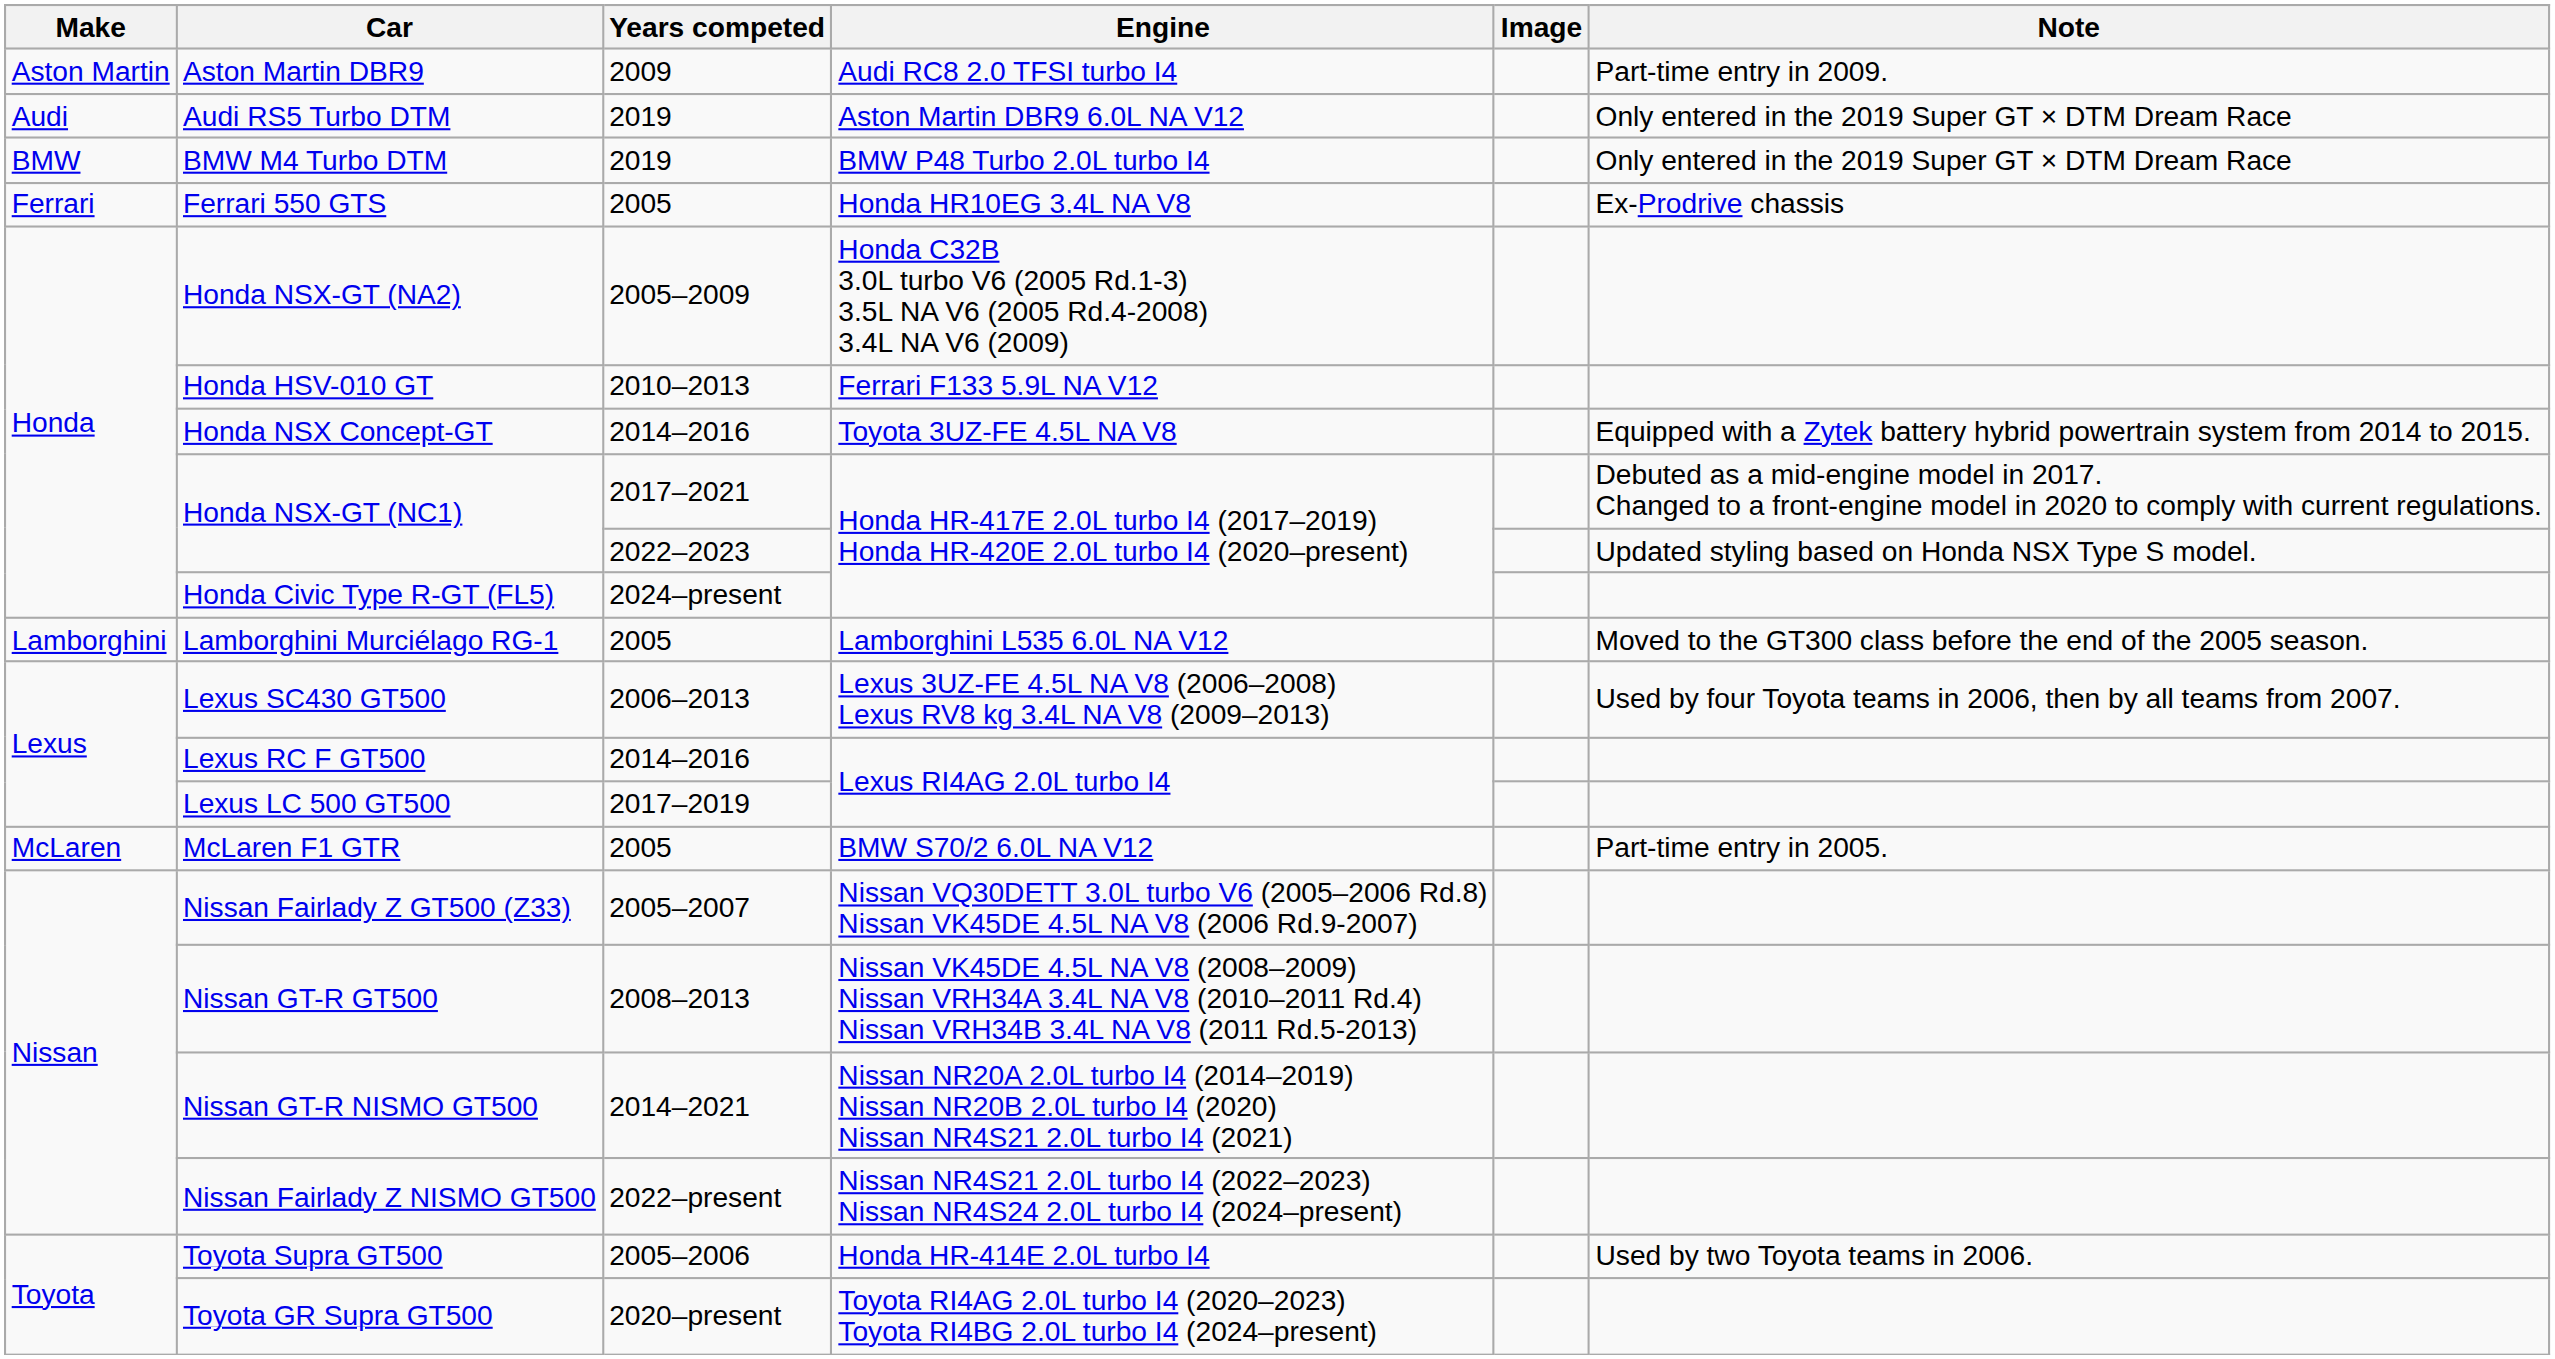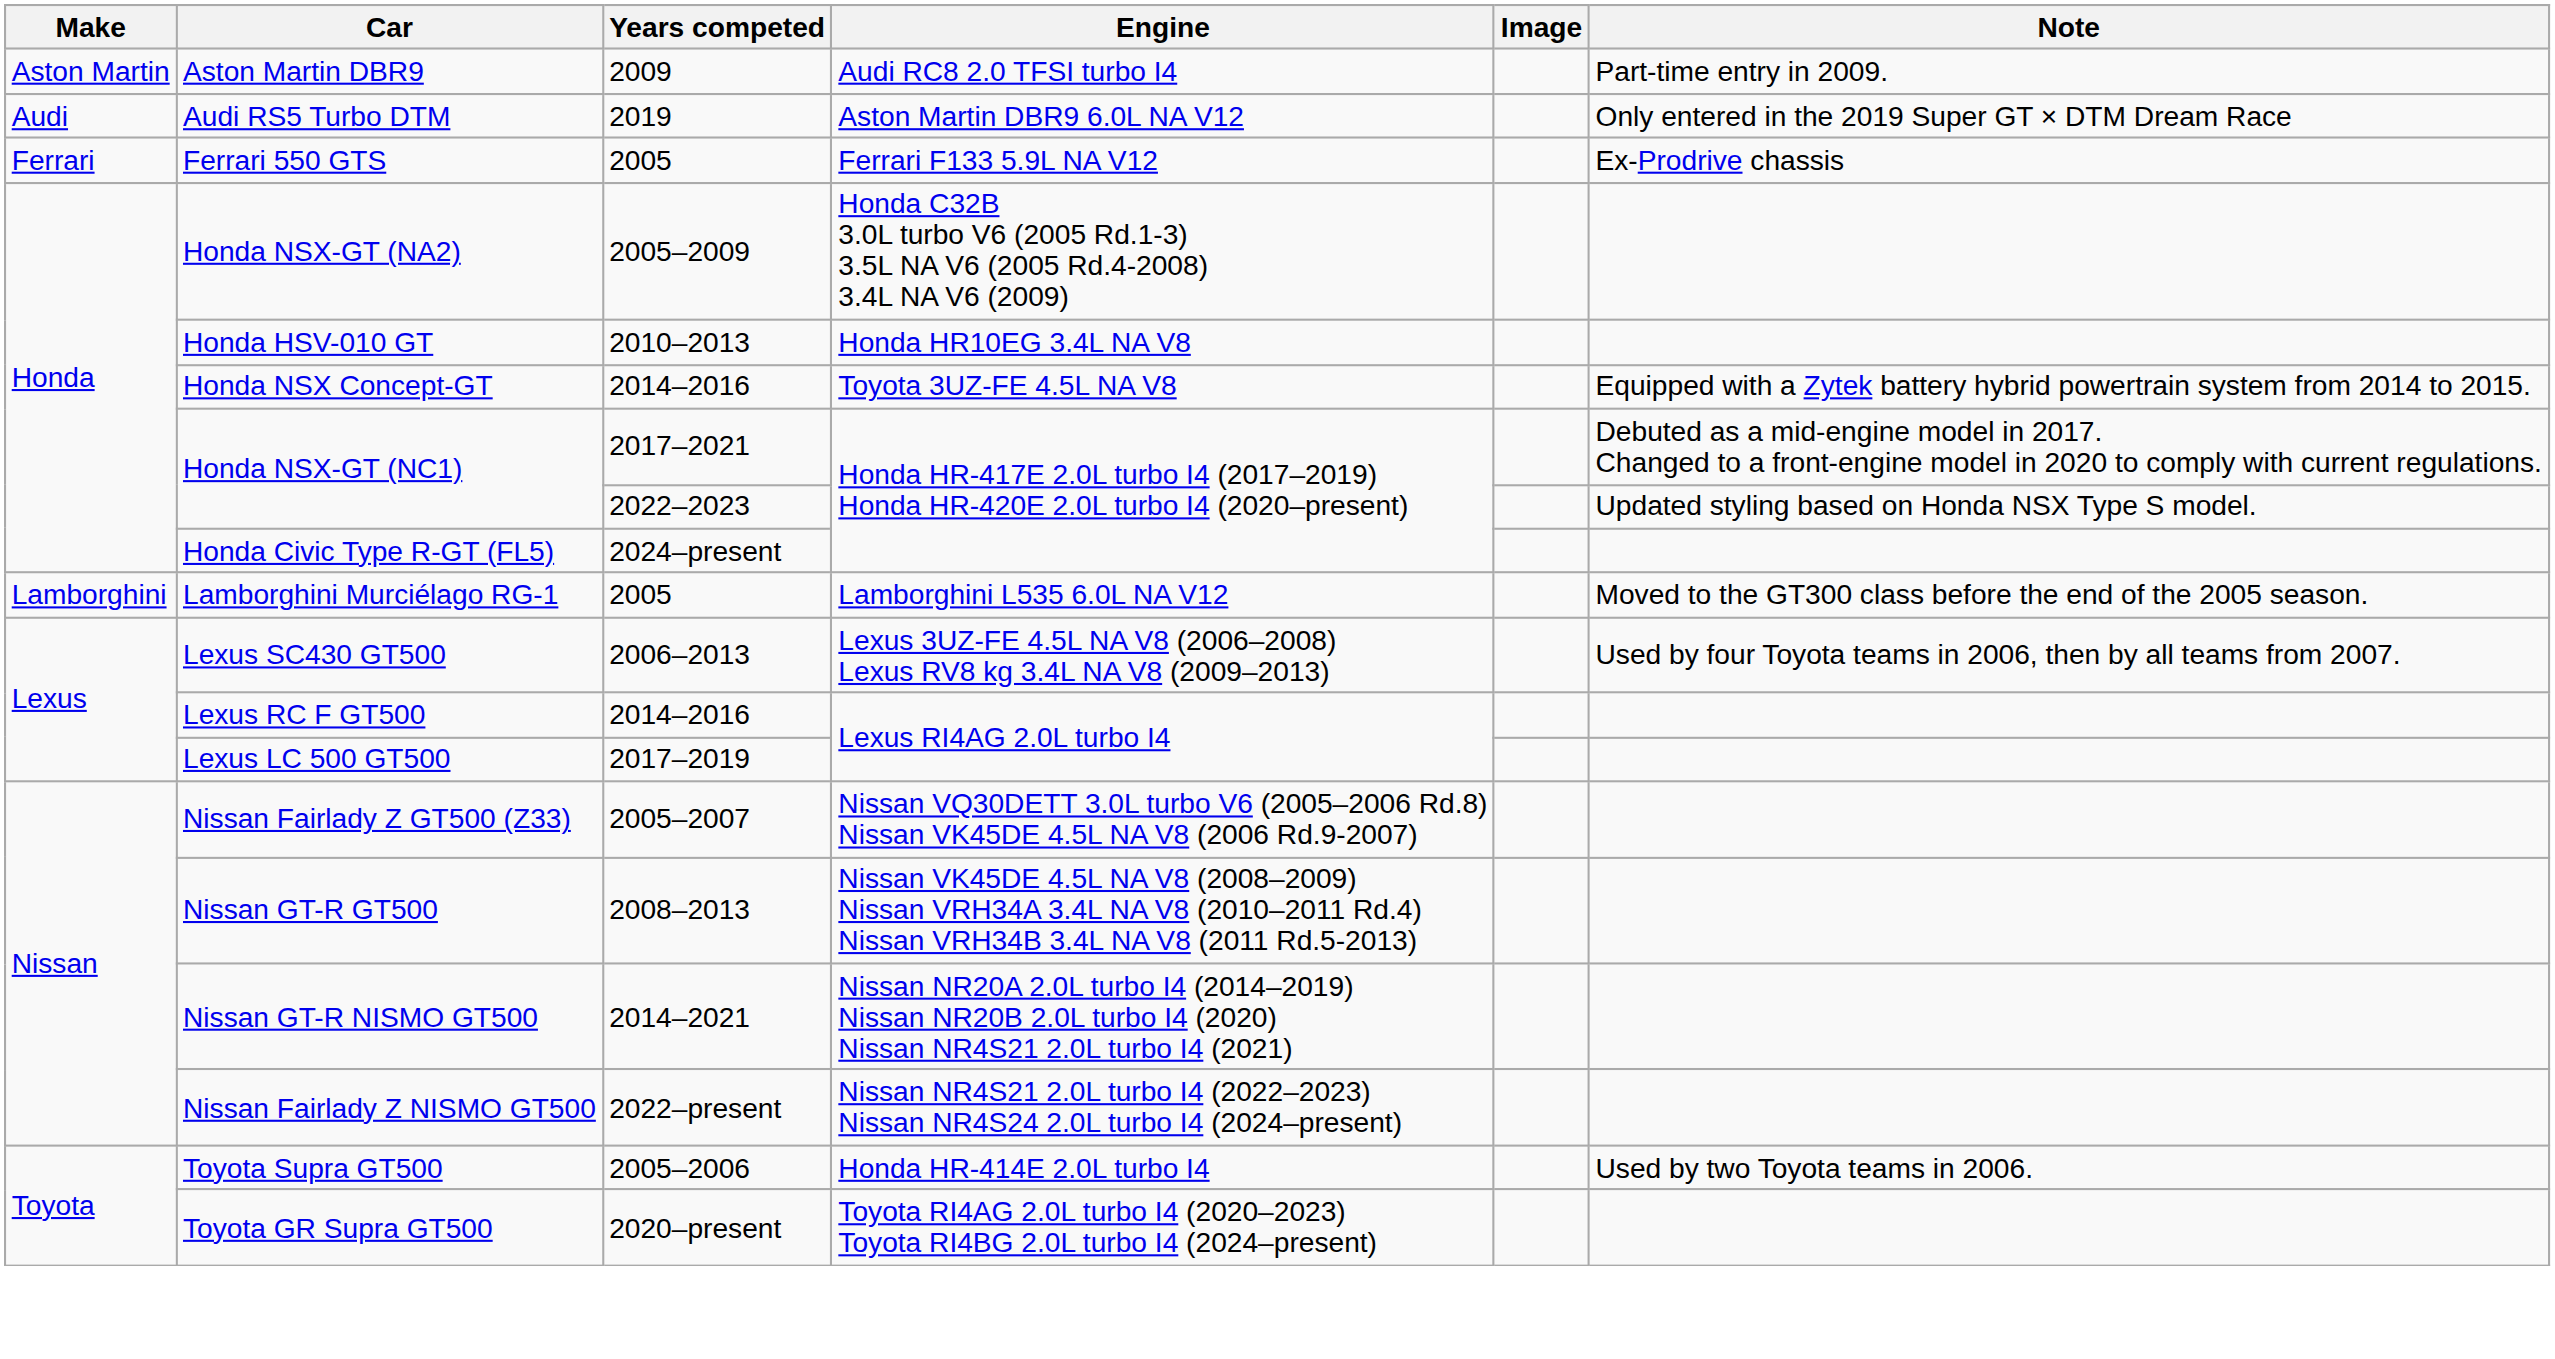 <table class="wikitable sortable" style="font-size: 85%;">
 <tr>
 <th>Make</th>
 <th>Car</th>
 <th>Years competed</th>
 <th>Engine</th>
 <th>Image</th>
 <th>Note</th>
 </tr>
 <tr>
 <td><a href='#'>Aston Martin</a></td>
 <td><a href='#'>Aston Martin DBR9</a></td>
 <td>2009</td>
 <td><a href='#'>Audi RC8 2.0 TFSI turbo I4</a></td>
 <td></td>
 <td>Part-time entry in 2009.</td>
 </tr>
 <tr>
 <td><a href='#'>Audi</a></td>
 <td><a href='#'>Audi RS5 Turbo DTM</a></td>
 <td>2019</td>
 <td><a href='#'>Aston Martin DBR9 6.0L NA V12</a></td>
 <td></td>
 <td>Only entered in the 2019 Super GT × DTM Dream Race</td>
 </tr>
 <tr>
-<td><a href='#'>BMW</a></td>
-<td><a href='#'>BMW M4 Turbo DTM</a></td>
-<td>2019</td>
-<td><a href='#'>BMW P48 Turbo 2.0L turbo I4</a></td>
-<td></td>
-<td>Only entered in the 2019 Super GT × DTM Dream Race</td>
-</tr>
-<tr>
 <td><a href='#'>Ferrari</a></td>
 <td><a href='#'>Ferrari 550 GTS</a></td>
 <td>2005</td>
-<td><a href='#'>Honda HR10EG 3.4L NA V8</a></td>
+<td><a href='#'>Ferrari F133 5.9L NA V12</a></td>
 <td></td>
 <td>Ex-<a href='#'>Prodrive</a> chassis</td>
 </tr>
 <tr>
 <td rowspan="6"><a href='#'>Honda</a></td>
 <td><a href='#'>Honda NSX-GT (NA2)</a></td>
 <td>2005–2009</td>
 <td><a href='#'>Honda C32B</a><br>3.0L turbo V6 (2005 Rd.1-3)<br>3.5L NA V6 (2005 Rd.4-2008)<br>3.4L NA V6 (2009)</td>
 <td></td>
 <td></td>
 </tr>
 <tr>
 <td><a href='#'>Honda HSV-010 GT</a></td>
 <td>2010–2013</td>
-<td><a href='#'>Ferrari F133 5.9L NA V12</a></td>
+<td><a href='#'>Honda HR10EG 3.4L NA V8</a></td>
 <td></td>
 <td></td>
 </tr>
 <tr>
 <td><a href='#'>Honda NSX Concept-GT</a></td>
 <td>2014–2016</td>
 <td><a href='#'>Toyota 3UZ-FE 4.5L NA V8</a></td>
 <td></td>
 <td>Equipped with a <a href='#'>Zytek</a> battery hybrid powertrain system from 2014 to 2015.</td>
 </tr>
 <tr>
 <td rowspan="2"><a href='#'>Honda NSX-GT (NC1)</a></td>
 <td>2017–2021</td>
 <td rowspan="3"><a href='#'>Honda HR-417E 2.0L turbo I4</a> (2017–2019)<br><a href='#'>Honda HR-420E 2.0L turbo I4</a> (2020–present)</td>
 <td></td>
 <td>Debuted as a mid-engine model in 2017.<br>Changed to a front-engine model in 2020 to comply with current regulations.</td>
 </tr>
 <tr>
 <td>2022–2023</td>
 <td></td>
 <td>Updated styling based on Honda NSX Type S model.</td>
 </tr>
 <tr>
 <td><a href='#'>Honda Civic Type R-GT (FL5)</a></td>
 <td>2024–present</td>
 <td></td>
 <td></td>
 </tr>
 <tr>
 <td><a href='#'>Lamborghini</a></td>
 <td><a href='#'>Lamborghini Murciélago RG-1</a></td>
 <td>2005</td>
 <td><a href='#'>Lamborghini L535 6.0L NA V12</a></td>
 <td></td>
 <td>Moved to the GT300 class before the end of the 2005 season.</td>
 </tr>
 <tr>
 <td rowspan="3"><a href='#'>Lexus</a></td>
 <td><a href='#'>Lexus SC430 GT500</a></td>
 <td>2006–2013</td>
 <td><a href='#'>Lexus 3UZ-FE 4.5L NA V8</a> (2006–2008)<br><a href='#'>Lexus RV8 kg 3.4L NA V8</a> (2009–2013)</td>
 <td></td>
 <td>Used by four Toyota teams in 2006, then by all teams from 2007.</td>
 </tr>
 <tr>
 <td><a href='#'>Lexus RC F GT500</a></td>
 <td>2014–2016</td>
 <td rowspan="2"><a href='#'>Lexus RI4AG 2.0L turbo I4</a></td>
 <td></td>
 <td></td>
 </tr>
 <tr>
 <td><a href='#'>Lexus LC 500 GT500</a></td>
 <td>2017–2019</td>
 <td></td>
 <td></td>
 </tr>
 <tr>
-<td><a href='#'>McLaren</a></td>
-<td><a href='#'>McLaren F1 GTR</a></td>
-<td>2005</td>
-<td><a href='#'>BMW S70/2 6.0L NA V12</a></td>
-<td></td>
-<td>Part-time entry in 2005.</td>
-</tr>
-<tr>
 <td rowspan=4><a href='#'>Nissan</a></td>
 <td><a href='#'>Nissan Fairlady Z GT500 (Z33)</a></td>
 <td>2005–2007</td>
 <td><a href='#'>Nissan VQ30DETT 3.0L turbo V6</a> (2005–2006 Rd.8)<br><a href='#'>Nissan VK45DE 4.5L NA V8</a> (2006 Rd.9-2007)</td>
 <td></td>
 <td></td>
 </tr>
 <tr>
 <td><a href='#'>Nissan GT-R GT500</a></td>
 <td>2008–2013</td>
 <td><a href='#'>Nissan VK45DE 4.5L NA V8</a> (2008–2009)<br><a href='#'>Nissan VRH34A 3.4L NA V8</a> (2010–2011 Rd.4)<br><a href='#'>Nissan VRH34B 3.4L NA V8</a> (2011 Rd.5-2013)</td>
 <td></td>
 <td></td>
 </tr>
 <tr>
 <td><a href='#'>Nissan GT-R NISMO GT500</a></td>
 <td>2014–2021</td>
 <td><a href='#'>Nissan NR20A 2.0L turbo I4</a> (2014–2019)<br><a href='#'>Nissan NR20B 2.0L turbo I4</a> (2020)<br><a href='#'>Nissan NR4S21 2.0L turbo I4</a> (2021)</td>
 <td></td>
 <td></td>
 </tr>
 <tr>
 <td><a href='#'>Nissan Fairlady Z NISMO GT500</a></td>
 <td>2022–present</td>
 <td><a href='#'>Nissan NR4S21 2.0L turbo I4</a> (2022–2023)<br><a href='#'>Nissan NR4S24 2.0L turbo I4</a> (2024–present)</td>
 <td></td>
 <td></td>
 </tr>
 <tr>
 <td rowspan="2"><a href='#'>Toyota</a></td>
 <td><a href='#'>Toyota Supra GT500</a></td>
 <td>2005–2006</td>
 <td><a href='#'>Honda HR-414E 2.0L turbo I4</a></td>
 <td></td>
 <td>Used by two Toyota teams in 2006.</td>
 </tr>
 <tr>
 <td><a href='#'>Toyota GR Supra GT500</a></td>
 <td>2020–present</td>
 <td><a href='#'>Toyota RI4AG 2.0L turbo I4</a> (2020–2023)<br><a href='#'>Toyota RI4BG 2.0L turbo I4</a> (2024–present)</td>
 <td></td>
 <td></td>
 </tr>
 </table>
